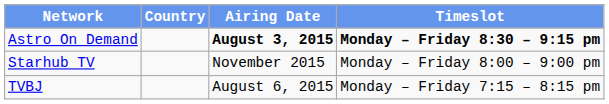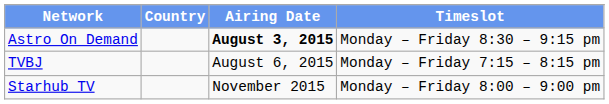 <table class="wikitable">
 <tr style="background:cornflowerblue; color:white" align="center">
 </tr>
 <tr>
 <th style="background:cornflowerblue; color:white" align="center">Network</th>
 <th style="background:cornflowerblue; color:white" align="center">Country</th>
 <th style="background:cornflowerblue; color:white" align="center">Airing Date</th>
 <th style="background:cornflowerblue; color:white" align="center">Timeslot</th>
 </tr>
 <tr>
 <td><a href='#'>Astro On Demand</a></td>
 <td></td>
 <td><strong>August 3, 2015</strong></td>
-<td><strong>Monday – Friday 8:30 – 9:15 pm</strong></td>
+<td>Monday – Friday 8:30 – 9:15 pm</td>
+</tr>
+<tr>
+<td><a href='#'>TVBJ</a></td>
+<td></td>
+<td>August 6, 2015</td>
+<td>Monday – Friday 7:15 – 8:15 pm</td>
 </tr>
 <tr>
 <td><a href='#'>Starhub TV</a></td>
 <td></td>
 <td>November 2015</td>
 <td>Monday – Friday 8:00 – 9:00 pm</td>
 </tr>
-<tr>
-<td><a href='#'>TVBJ</a></td>
-<td></td>
-<td>August 6, 2015</td>
-<td>Monday – Friday 7:15 – 8:15 pm</td>
-</tr>
 </table>
